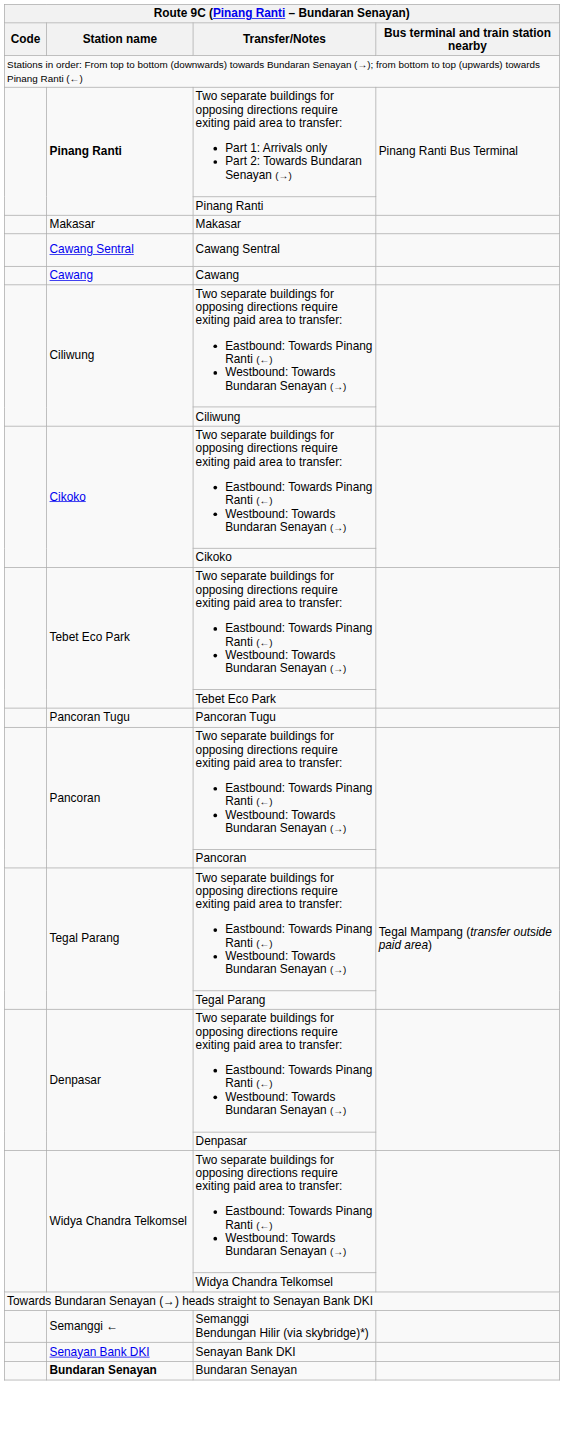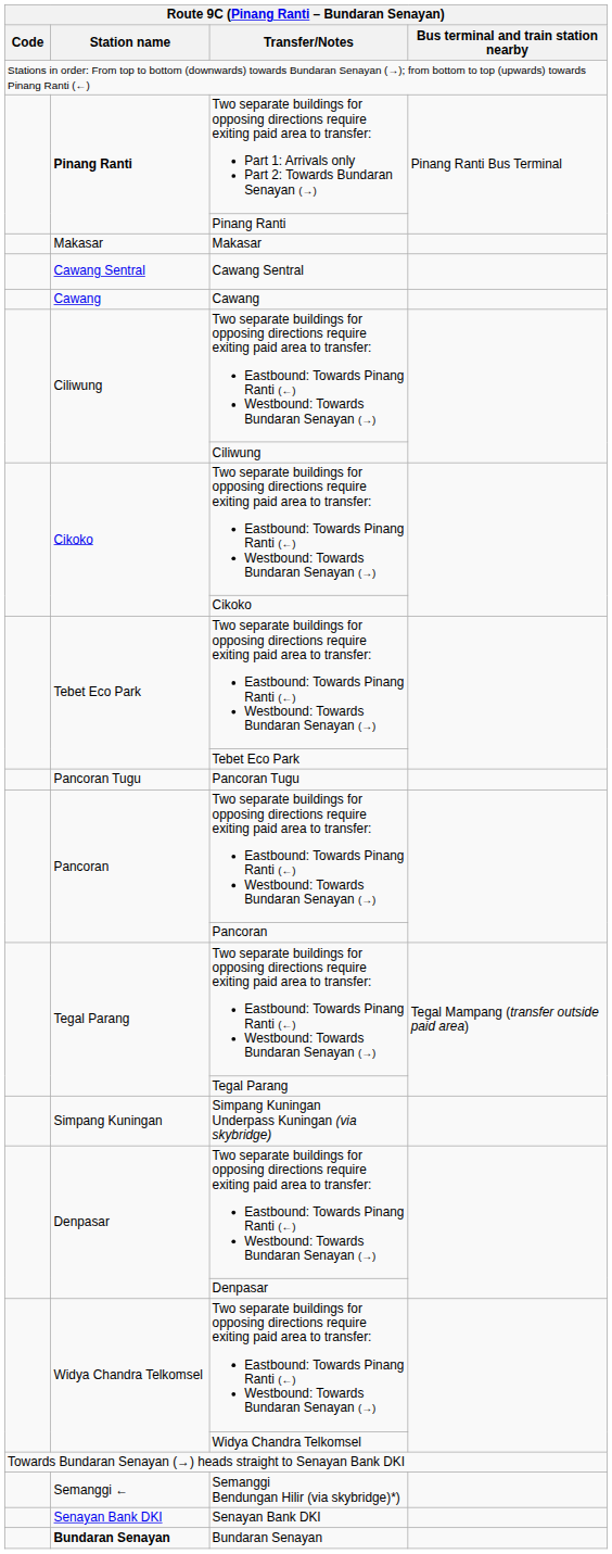 <table class="wikitable" style="font-size:100%">
 <tr>
 <th colspan="4" align="left"> Route 9C (<a href='#'>Pinang Ranti</a> – Bundaran Senayan)</th>
 </tr>
 <tr>
 <th width="50">Code</th>
 <th width="190">Station name</th>
 <th width="240">Transfer/Notes</th>
 <th width="240">Bus terminal and train station nearby</th>
 </tr>
 <tr>
 <td colspan="4"><small>Stations in order: From top to bottom (downwards) towards Bundaran Senayan (→); from bottom to top (upwards) towards Pinang Ranti (←)</small></td>
 </tr>
 <tr>
 <td rowspan="2" align="center"><strong></strong></td>
 <td rowspan="2"><strong>Pinang Ranti</strong></td>
 <td>Two separate buildings for opposing directions require exiting paid area to transfer:<br><ul><li>Part 1: Arrivals only</li><li>Part 2: Towards Bundaran Senayan <small>(→)</small></li></ul></td>
 <td rowspan="2"> Pinang Ranti Bus Terminal</td>
 </tr>
 <tr>
 <td>  Pinang Ranti</td>
 </tr>
 <tr>
 <td align="center"><strong></strong></td>
 <td>Makasar</td>
 <td>  Makasar</td>
 <td> </td>
 </tr>
 <tr>
 <td align="center"><strong></strong><br><strong></strong><br><strong></strong></td>
 <td><a href='#'>Cawang Sentral</a></td>
 <td>     Cawang Sentral</td>
 <td></td>
 </tr>
 <tr>
 <td align="center"><strong></strong><br><strong></strong></td>
 <td><a href='#'>Cawang</a></td>
 <td>     Cawang</td>
 <td>  </td>
 </tr>
 <tr>
 <td rowspan="2" align="center"><strong></strong></td>
 <td rowspan="2">Ciliwung</td>
 <td>Two separate buildings for opposing directions require exiting paid area to transfer:<br><ul><li>Eastbound: Towards Pinang Ranti <small>(←)</small></li><li>Westbound: Towards Bundaran Senayan <small>(→)</small></li></ul></td>
 <td rowspan="2">  </td>
 </tr>
 <tr>
 <td>  Ciliwung</td>
 </tr>
 <tr>
 <td rowspan="2" align="center"><strong></strong></td>
 <td rowspan="2"><a href='#'>Cikoko</a></td>
 <td>Two separate buildings for opposing directions require exiting paid area to transfer:<br><ul><li>Eastbound: Towards Pinang Ranti <small>(←)</small></li><li>Westbound: Towards Bundaran Senayan <small>(→)</small></li></ul></td>
 <td rowspan="2"> <br>  </td>
 </tr>
 <tr>
 <td>  Cikoko</td>
 </tr>
 <tr>
 <td rowspan="2" align="center"><strong></strong></td>
 <td rowspan="2">Tebet Eco Park</td>
 <td>Two separate buildings for opposing directions require exiting paid area to transfer:<br><ul><li>Eastbound: Towards Pinang Ranti <small>(←)</small></li><li>Westbound: Towards Bundaran Senayan <small>(→)</small></li></ul></td>
 <td rowspan="2"></td>
 </tr>
 <tr>
 <td>  Tebet Eco Park</td>
 </tr>
 <tr>
 <td align="center"><strong></strong></td>
 <td>Pancoran Tugu</td>
 <td>  Pancoran Tugu</td>
 <td></td>
 </tr>
 <tr>
 <td rowspan="2" align="center"><strong></strong></td>
 <td rowspan="2">Pancoran</td>
 <td>Two separate buildings for opposing directions require exiting paid area to transfer:<br><ul><li>Eastbound: Towards Pinang Ranti <small>(←)</small></li><li>Westbound: Towards Bundaran Senayan <small>(→)</small></li></ul></td>
 <td rowspan="2">  </td>
 </tr>
 <tr>
 <td>   Pancoran</td>
 </tr>
 <tr>
 <td rowspan="2" align="center"><strong></strong></td>
 <td rowspan="2">Tegal Parang</td>
 <td>Two separate buildings for opposing directions require exiting paid area to transfer:<br><ul><li>Eastbound: Towards Pinang Ranti <small>(←)</small></li><li>Westbound: Towards Bundaran Senayan <small>(→)</small></li></ul></td>
 <td rowspan="2">     Tegal Mampang (<em>transfer outside paid area</em>)</td>
 </tr>
 <tr>
 <td>  Tegal Parang</td>
 </tr>
 <tr>
+<td align="center"><strong></strong></td>
+<td>Simpang Kuningan</td>
+<td>    Simpang Kuningan<br>    Underpass Kuningan <em>(via skybridge)</em></td>
+<td></td>
+</tr>
+<tr>
 <td rowspan="2" align="center"><strong></strong></td>
 <td rowspan="2">Denpasar</td>
 <td>Two separate buildings for opposing directions require exiting paid area to transfer:<br><ul><li>Eastbound: Towards Pinang Ranti <small>(←)</small></li><li>Westbound: Towards Bundaran Senayan <small>(→)</small></li></ul></td>
 <td rowspan="2"></td>
 </tr>
 <tr>
 <td>   Denpasar</td>
 </tr>
 <tr>
 <td rowspan="2" align="center"><strong></strong></td>
 <td rowspan="2">Widya Chandra Telkomsel</td>
 <td>Two separate buildings for opposing directions require exiting paid area to transfer:<br><ul><li>Eastbound: Towards Pinang Ranti <small>(←)</small></li><li>Westbound: Towards Bundaran Senayan <small>(→)</small></li></ul></td>
 <td rowspan="2"></td>
 </tr>
 <tr>
 <td>   Widya Chandra Telkomsel</td>
 </tr>
 <tr>
 <td colspan="4">Towards Bundaran Senayan (→) heads straight to Senayan Bank DKI</td>
 </tr>
 <tr>
 <td align="center"><strong></strong></td>
 <td>Semanggi ←</td>
 <td>   Semanggi <br> Bendungan Hilir (via skybridge)*)</td>
 <td></td>
 </tr>
 <tr>
 <td align="center"><strong></strong></td>
 <td><a href='#'>Senayan Bank DKI</a></td>
 <td>    Senayan Bank DKI</td>
 <td></td>
 </tr>
 <tr>
 <td align="center"><strong></strong></td>
 <td><strong>Bundaran Senayan</strong></td>
 <td>   Bundaran Senayan</td>
 <td> </td>
 </tr>
 </table>
